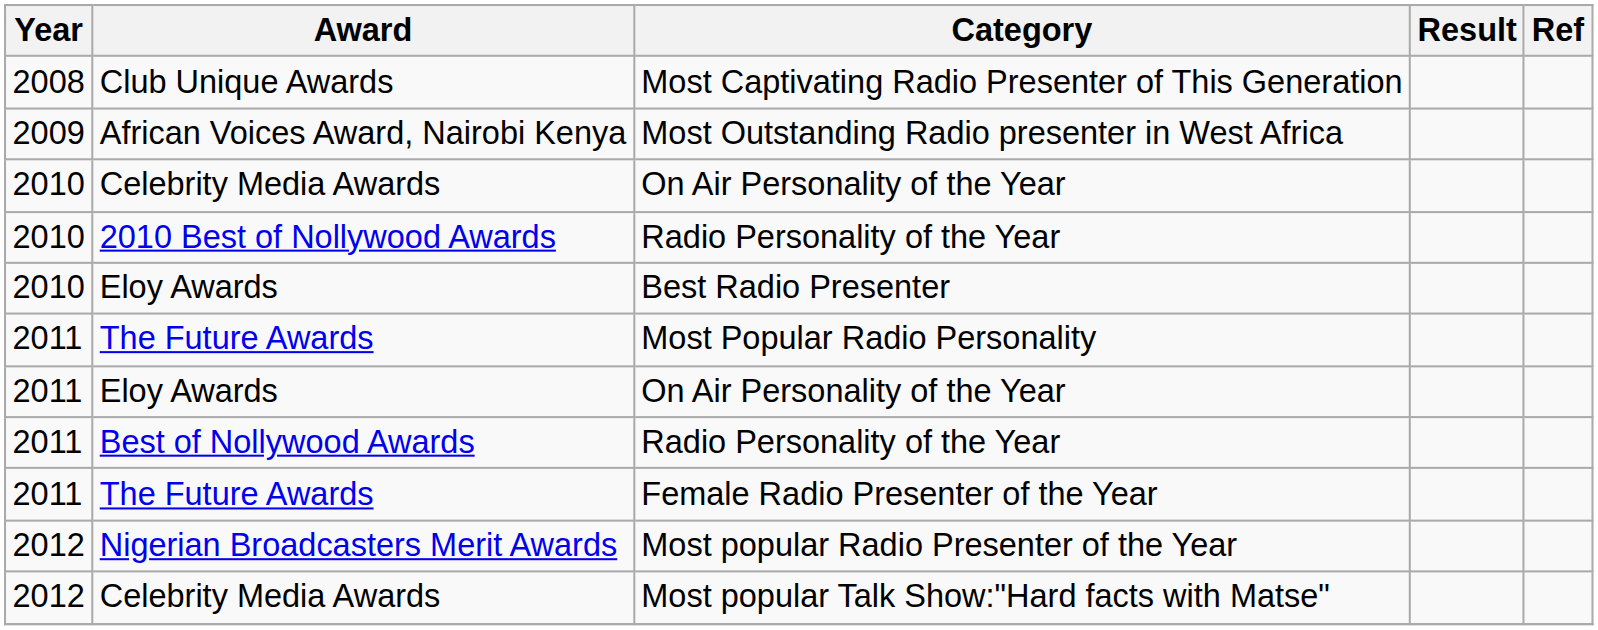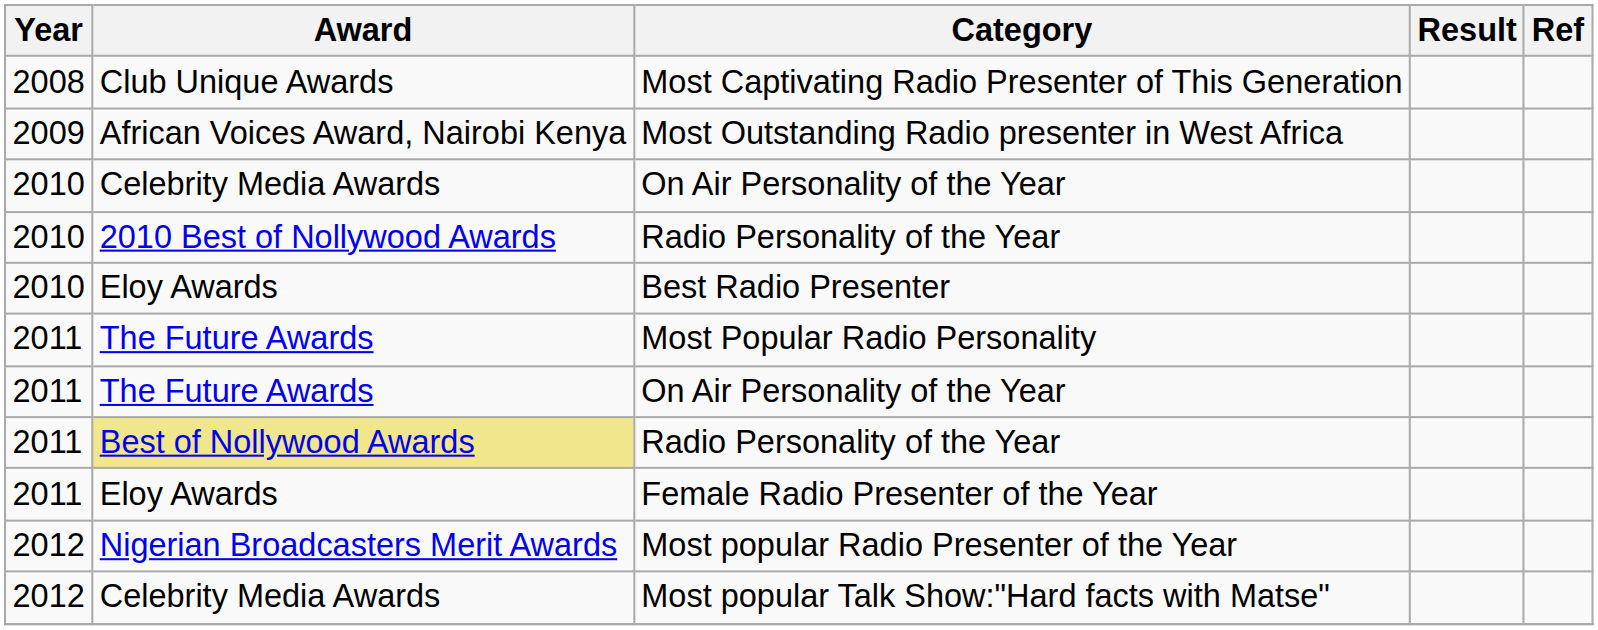 <table class="wikitable plainrowheaders sortable">
 <tr>
 <th>Year</th>
 <th>Award</th>
 <th>Category</th>
 <th>Result</th>
 <th>Ref</th>
 </tr>
 <tr>
 <td>2008</td>
 <td>Club Unique Awards</td>
 <td>Most Captivating Radio Presenter of This Generation</td>
 <td></td>
 <td></td>
 </tr>
 <tr>
 <td>2009</td>
 <td>African Voices Award, Nairobi Kenya</td>
 <td>Most Outstanding Radio presenter in West Africa</td>
 <td></td>
 <td></td>
 </tr>
 <tr>
 <td>2010</td>
 <td>Celebrity Media Awards</td>
 <td>On Air Personality of the Year</td>
 <td></td>
 <td></td>
 </tr>
 <tr>
 <td>2010</td>
 <td><a href='#'>2010 Best of Nollywood Awards</a></td>
 <td>Radio Personality of the Year</td>
 <td></td>
 <td></td>
 </tr>
 <tr>
 <td>2010</td>
 <td>Eloy Awards</td>
 <td>Best Radio Presenter</td>
 <td></td>
 <td></td>
 </tr>
 <tr>
 <td>2011</td>
 <td><a href='#'>The Future Awards</a></td>
 <td>Most Popular Radio Personality</td>
 <td></td>
 <td></td>
 </tr>
 <tr>
 <td>2011</td>
-<td>Eloy Awards</td>
+<td><a href='#'>The Future Awards</a></td>
 <td>On Air Personality of the Year</td>
 <td></td>
 <td></td>
 </tr>
 <tr>
 <td>2011</td>
-<td><a href='#'>Best of Nollywood Awards</a></td>
+<td style="background: khaki;"><a href='#'>Best of Nollywood Awards</a></td>
 <td>Radio Personality of the Year</td>
 <td></td>
 <td></td>
 </tr>
 <tr>
 <td>2011</td>
-<td><a href='#'>The Future Awards</a></td>
+<td>Eloy Awards</td>
 <td>Female Radio Presenter of the Year</td>
 <td></td>
 <td></td>
 </tr>
 <tr>
 <td>2012</td>
 <td><a href='#'>Nigerian Broadcasters Merit Awards</a></td>
 <td>Most popular Radio Presenter of the Year</td>
 <td></td>
 <td></td>
 </tr>
 <tr>
 <td>2012</td>
 <td>Celebrity Media Awards</td>
 <td>Most popular Talk Show:"Hard facts with Matse"</td>
 <td></td>
 <td></td>
 </tr>
 <tr>
 </tr>
 </table>
